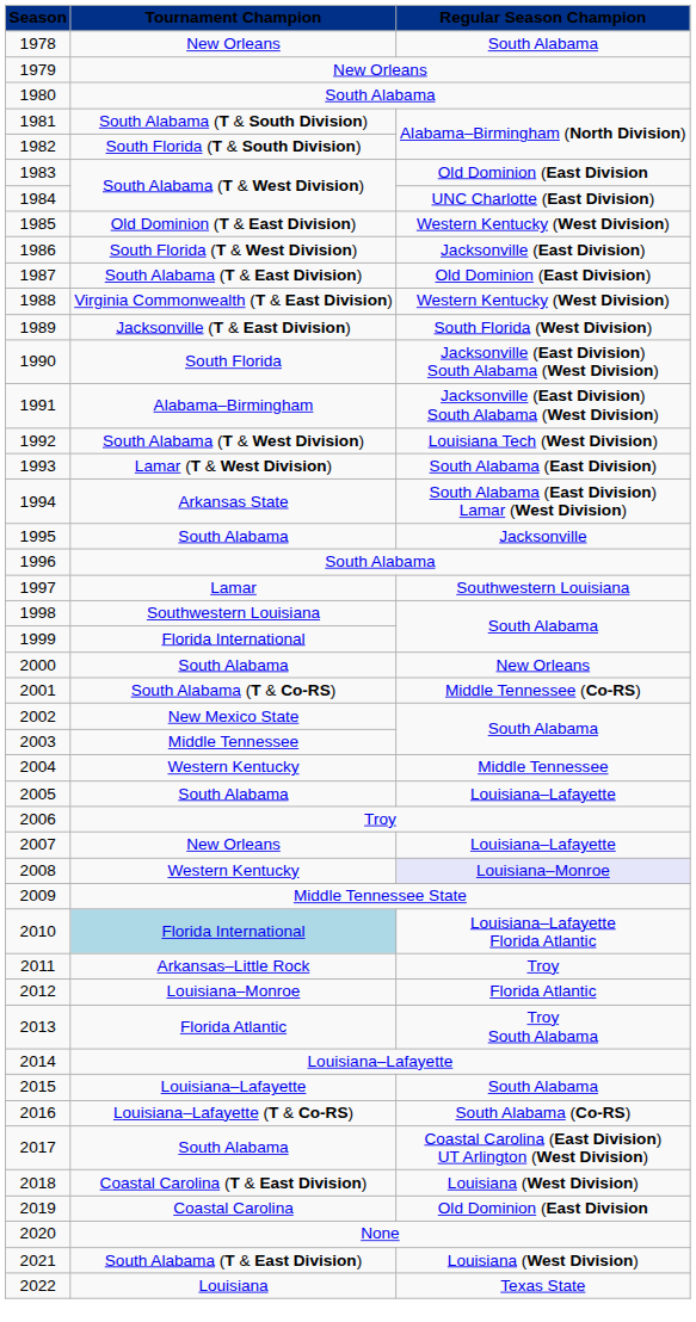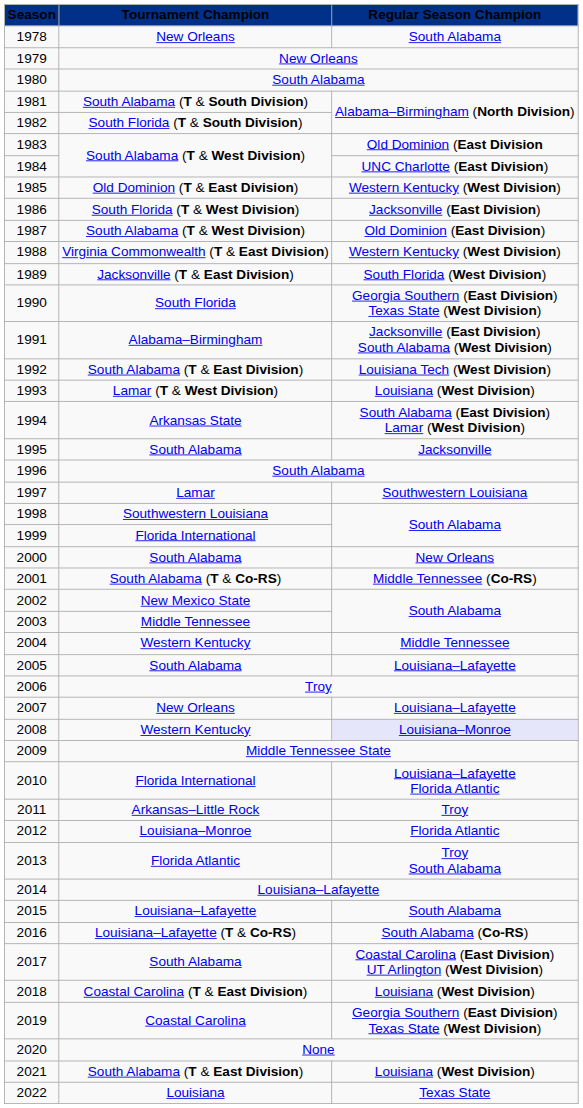 <table class="wikitable">
 <tr align="center">
 <th style="background:#003087;"><span>Season</span></th>
 <th style="background:#003087;"><span>Tournament Champion</span></th>
 <th style="background:#003087;"><span>Regular Season Champion</span></th>
 </tr>
 <tr align="center">
 <td>1978</td>
 <td><a href='#'>New Orleans</a></td>
 <td><a href='#'>South Alabama</a></td>
 </tr>
 <tr align="center">
 <td>1979</td>
 <td colspan=2><a href='#'>New Orleans</a></td>
 </tr>
 <tr align="center">
 <td>1980</td>
 <td colspan=2><a href='#'>South Alabama</a></td>
 </tr>
 <tr align="center">
 <td>1981</td>
 <td><a href='#'>South Alabama</a> (<strong>T</strong> & <strong>South Division</strong>)</td>
 <td rowspan=2><a href='#'>Alabama–Birmingham</a> (<strong>North Division</strong>)</td>
 </tr>
 <tr align="center">
 <td>1982</td>
 <td><a href='#'>South Florida</a> (<strong>T</strong> & <strong>South Division</strong>)</td>
 </tr>
 <tr align="center">
 <td>1983</td>
 <td rowspan=2><a href='#'>South Alabama</a> (<strong>T</strong> & <strong>West Division</strong>)</td>
 <td><a href='#'>Old Dominion</a> (<strong>East Division</strong></td>
 </tr>
 <tr align="center">
 <td>1984</td>
 <td><a href='#'>UNC Charlotte</a> (<strong>East Division</strong>)</td>
 </tr>
 <tr align="center">
 <td>1985</td>
 <td><a href='#'>Old Dominion</a> (<strong>T</strong> & <strong>East Division</strong>)</td>
 <td><a href='#'>Western Kentucky</a> (<strong>West Division</strong>)</td>
 </tr>
 <tr align="center">
 <td>1986</td>
 <td><a href='#'>South Florida</a> (<strong>T</strong> & <strong>West Division</strong>)</td>
 <td><a href='#'>Jacksonville</a> (<strong>East Division</strong>)</td>
 </tr>
 <tr align="center">
 <td>1987</td>
-<td><a href='#'>South Alabama</a> (<strong>T</strong> & <strong>East Division</strong>)</td>
+<td><a href='#'>South Alabama</a> (<strong>T</strong> & <strong>West Division</strong>)</td>
 <td><a href='#'>Old Dominion</a> (<strong>East Division</strong>)</td>
 </tr>
 <tr align="center">
 <td>1988</td>
 <td><a href='#'>Virginia Commonwealth</a> (<strong>T</strong> & <strong>East Division</strong>)</td>
 <td><a href='#'>Western Kentucky</a> (<strong>West Division</strong>)</td>
 </tr>
 <tr align="center">
 <td>1989</td>
 <td><a href='#'>Jacksonville</a> (<strong>T</strong> & <strong>East Division</strong>)</td>
 <td><a href='#'>South Florida</a> (<strong>West Division</strong>)</td>
 </tr>
 <tr align="center">
 <td>1990</td>
 <td><a href='#'>South Florida</a></td>
-<td><a href='#'>Jacksonville</a> (<strong>East Division</strong>)<br><a href='#'>South Alabama</a> (<strong>West Division</strong>)</td>
+<td><a href='#'>Georgia Southern</a> (<strong>East Division</strong>)<br><a href='#'>Texas State</a> (<strong>West Division</strong>)</td>
 </tr>
 <tr align="center">
 <td>1991</td>
 <td><a href='#'>Alabama–Birmingham</a></td>
 <td><a href='#'>Jacksonville</a> (<strong>East Division</strong>)<br><a href='#'>South Alabama</a> (<strong>West Division</strong>)</td>
 </tr>
 <tr align="center">
 <td>1992</td>
-<td><a href='#'>South Alabama</a> (<strong>T</strong> & <strong>West Division</strong>)</td>
+<td><a href='#'>South Alabama</a> (<strong>T</strong> & <strong>East Division</strong>)</td>
 <td><a href='#'>Louisiana Tech</a> (<strong>West Division</strong>)</td>
 </tr>
 <tr align="center">
 <td>1993</td>
 <td><a href='#'>Lamar</a> (<strong>T</strong> & <strong>West Division</strong>)</td>
-<td><a href='#'>South Alabama</a> (<strong>East Division</strong>)</td>
+<td><a href='#'>Louisiana</a> (<strong>West Division</strong>)</td>
 </tr>
 <tr align="center">
 <td>1994</td>
 <td><a href='#'>Arkansas State</a></td>
 <td><a href='#'>South Alabama</a> (<strong>East Division</strong>)<br><a href='#'>Lamar</a> (<strong>West Division</strong>)</td>
 </tr>
 <tr align="center">
 <td>1995</td>
 <td><a href='#'>South Alabama</a></td>
 <td><a href='#'>Jacksonville</a></td>
 </tr>
 <tr align="center">
 <td>1996</td>
 <td colspan=2><a href='#'>South Alabama</a></td>
 </tr>
 <tr align="center">
 <td>1997</td>
 <td><a href='#'>Lamar</a></td>
 <td><a href='#'>Southwestern Louisiana</a></td>
 </tr>
 <tr align="center">
 <td>1998</td>
 <td><a href='#'>Southwestern Louisiana</a></td>
 <td rowspan=2><a href='#'>South Alabama</a></td>
 </tr>
 <tr align="center">
 <td>1999</td>
 <td><a href='#'>Florida International</a></td>
 </tr>
 <tr align="center">
 <td>2000</td>
 <td><a href='#'>South Alabama</a></td>
 <td><a href='#'>New Orleans</a></td>
 </tr>
 <tr align="center">
 <td>2001</td>
 <td><a href='#'>South Alabama</a> (<strong>T</strong> & <strong>Co-RS</strong>)</td>
 <td><a href='#'>Middle Tennessee</a> (<strong>Co-RS</strong>)</td>
 </tr>
 <tr align="center">
 <td>2002</td>
 <td><a href='#'>New Mexico State</a></td>
 <td rowspan=2><a href='#'>South Alabama</a></td>
 </tr>
 <tr align="center">
 <td>2003</td>
 <td><a href='#'>Middle Tennessee</a></td>
 </tr>
 <tr align="center">
 <td>2004</td>
 <td><a href='#'>Western Kentucky</a></td>
 <td><a href='#'>Middle Tennessee</a></td>
 </tr>
 <tr align="center">
 <td>2005</td>
 <td><a href='#'>South Alabama</a></td>
 <td><a href='#'>Louisiana–Lafayette</a></td>
 </tr>
 <tr align="center">
 <td>2006</td>
 <td colspan=2><a href='#'>Troy</a></td>
 </tr>
 <tr align="center">
 <td>2007</td>
 <td><a href='#'>New Orleans</a></td>
 <td><a href='#'>Louisiana–Lafayette</a></td>
 </tr>
 <tr align="center">
 <td>2008</td>
 <td><a href='#'>Western Kentucky</a></td>
 <td style="background: lavender;"><a href='#'>Louisiana–Monroe</a></td>
 </tr>
 <tr align="center">
 <td>2009</td>
 <td colspan=2><a href='#'>Middle Tennessee State</a></td>
 </tr>
 <tr align="center">
 <td>2010</td>
-<td style="background: lightblue;"><a href='#'>Florida International</a></td>
+<td><a href='#'>Florida International</a></td>
 <td><a href='#'>Louisiana–Lafayette</a><br><a href='#'>Florida Atlantic</a></td>
 </tr>
 <tr align="center">
 <td>2011</td>
 <td><a href='#'>Arkansas–Little Rock</a></td>
 <td><a href='#'>Troy</a></td>
 </tr>
 <tr align="center">
 <td>2012</td>
 <td><a href='#'>Louisiana–Monroe</a></td>
 <td><a href='#'>Florida Atlantic</a></td>
 </tr>
 <tr align="center">
 <td>2013</td>
 <td><a href='#'>Florida Atlantic</a></td>
 <td><a href='#'>Troy</a><br><a href='#'>South Alabama</a></td>
 </tr>
 <tr align="center">
 <td>2014</td>
 <td colspan=2><a href='#'>Louisiana–Lafayette</a></td>
 </tr>
 <tr align="center">
 <td>2015</td>
 <td><a href='#'>Louisiana–Lafayette</a></td>
 <td><a href='#'>South Alabama</a></td>
 </tr>
 <tr align="center">
 <td>2016</td>
 <td><a href='#'>Louisiana–Lafayette</a> (<strong>T</strong> & <strong>Co-RS</strong>)</td>
 <td><a href='#'>South Alabama</a> (<strong>Co-RS</strong>)</td>
 </tr>
 <tr align="center">
 <td>2017</td>
 <td><a href='#'>South Alabama</a></td>
 <td><a href='#'>Coastal Carolina</a> (<strong>East Division</strong>)<br><a href='#'>UT Arlington</a> (<strong>West Division</strong>)</td>
 </tr>
 <tr align="center">
 <td>2018</td>
 <td><a href='#'>Coastal Carolina</a> (<strong>T</strong> & <strong>East Division</strong>)</td>
 <td><a href='#'>Louisiana</a> (<strong>West Division</strong>)</td>
 </tr>
 <tr align="center">
 <td>2019</td>
 <td><a href='#'>Coastal Carolina</a></td>
-<td><a href='#'>Old Dominion</a> (<strong>East Division</strong></td>
+<td><a href='#'>Georgia Southern</a> (<strong>East Division</strong>)<br><a href='#'>Texas State</a> (<strong>West Division</strong>)</td>
 </tr>
 <tr align="center">
 <td>2020</td>
 <td colspan=2><a href='#'>None</a></td>
 </tr>
 <tr align="center">
 <td>2021</td>
 <td><a href='#'>South Alabama</a> (<strong>T</strong> & <strong>East Division</strong>)</td>
 <td><a href='#'>Louisiana</a> (<strong>West Division</strong>)</td>
 </tr>
 <tr align="center">
 <td>2022</td>
 <td><a href='#'>Louisiana</a></td>
 <td><a href='#'>Texas State</a></td>
 </tr>
 </table>
